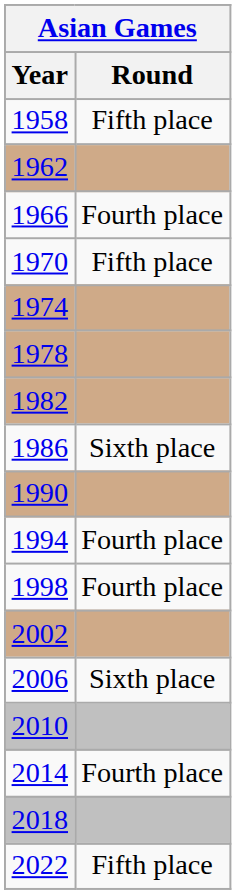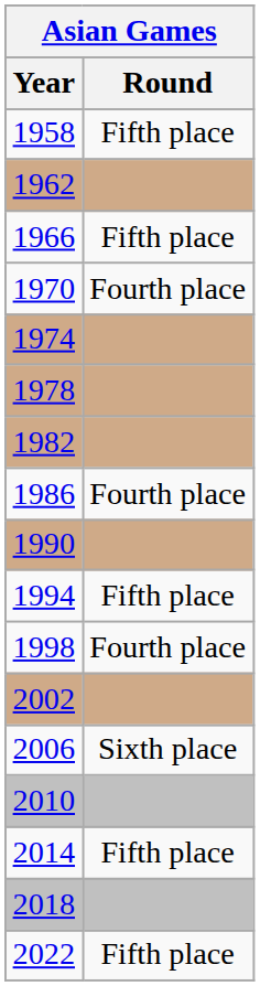 <table class="wikitable" style="text-align: center; font-size: 90%;">
 <tr>
 <th colspan="8"><a href='#'>Asian Games</a></th>
 </tr>
 <tr>
 <th>Year</th>
 <th>Round</th>
 </tr>
 <tr>
 <td> <a href='#'>1958</a></td>
 <td>Fifth place</td>
 </tr>
 <tr bgcolor=#CFAA88>
 <td> <a href='#'>1962</a></td>
 <td></td>
 </tr>
 <tr>
 <td> <a href='#'>1966</a></td>
-<td>Fourth place</td>
+<td>Fifth place</td>
 </tr>
 <tr>
 <td> <a href='#'>1970</a></td>
-<td>Fifth place</td>
+<td>Fourth place</td>
 </tr>
 <tr bgcolor=#CFAA88>
 <td> <a href='#'>1974</a></td>
 <td></td>
 </tr>
 <tr bgcolor=#CFAA88>
 <td> <a href='#'>1978</a></td>
 <td></td>
 </tr>
 <tr bgcolor=#CFAA88>
 <td> <a href='#'>1982</a></td>
 <td></td>
 </tr>
 <tr style=>
 <td> <a href='#'>1986</a></td>
-<td>Sixth place</td>
+<td>Fourth place</td>
 </tr>
 <tr bgcolor=#CFAA88>
 <td> <a href='#'>1990</a></td>
 <td></td>
 </tr>
 <tr>
 <td> <a href='#'>1994</a></td>
-<td>Fourth place</td>
+<td>Fifth place</td>
 </tr>
 <tr>
 <td> <a href='#'>1998</a></td>
 <td>Fourth place</td>
 </tr>
 <tr bgcolor=#CFAA88>
 <td> <a href='#'>2002</a></td>
 <td></td>
 </tr>
 <tr>
 <td> <a href='#'>2006</a></td>
 <td>Sixth place</td>
 </tr>
 <tr bgcolor=silver>
 <td> <a href='#'>2010</a></td>
 <td></td>
 </tr>
 <tr>
 <td> <a href='#'>2014</a></td>
-<td>Fourth place</td>
+<td>Fifth place</td>
 </tr>
 <tr bgcolor=silver>
 <td> <a href='#'>2018</a></td>
 <td></td>
 </tr>
 <tr>
 <td> <a href='#'>2022</a></td>
 <td>Fifth place</td>
 </tr>
 </table>
